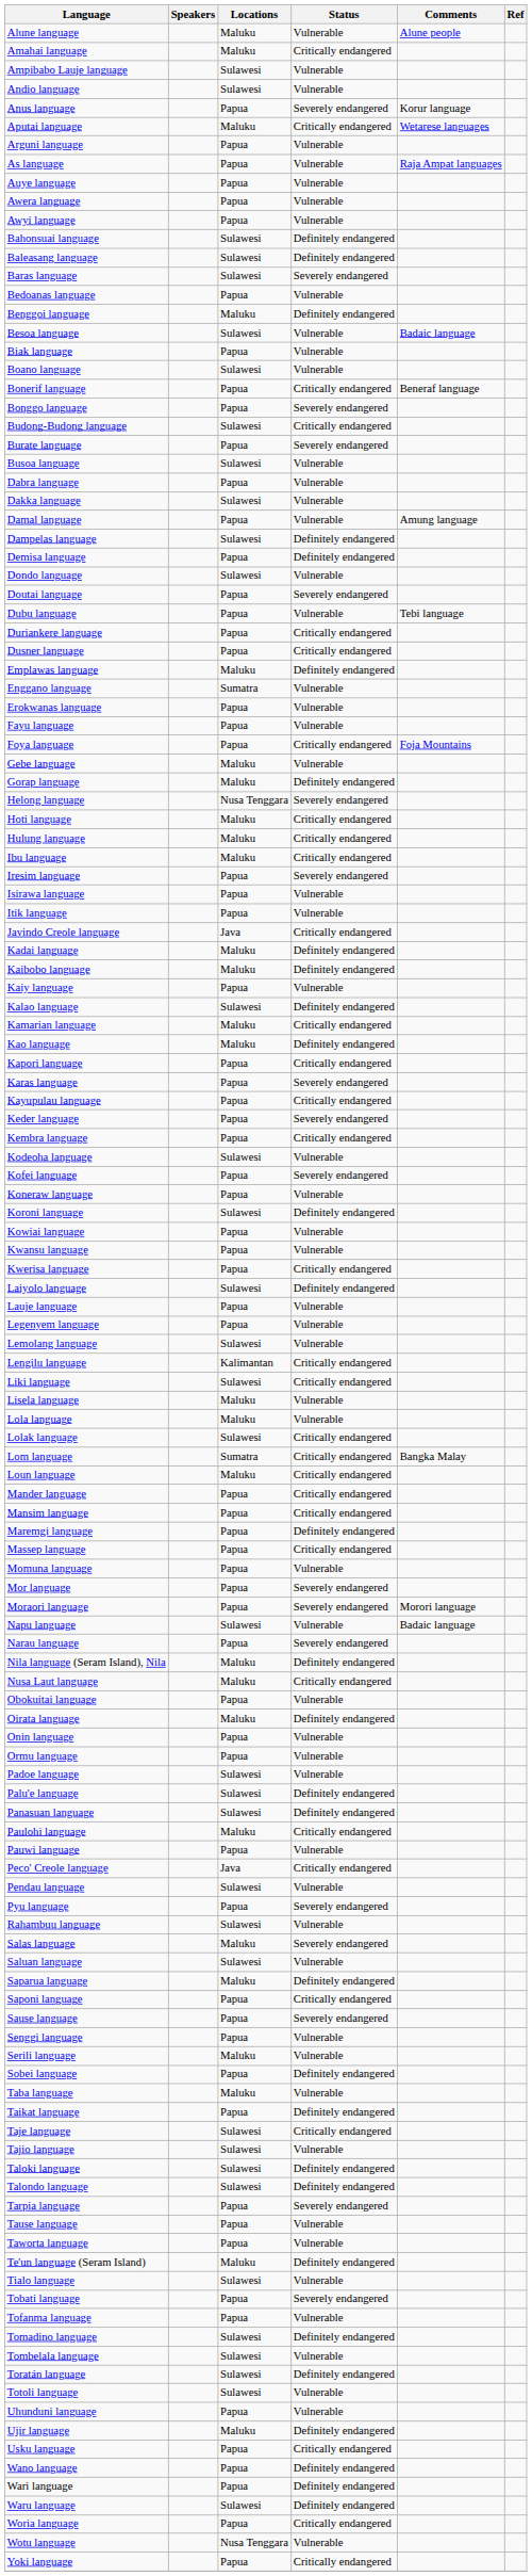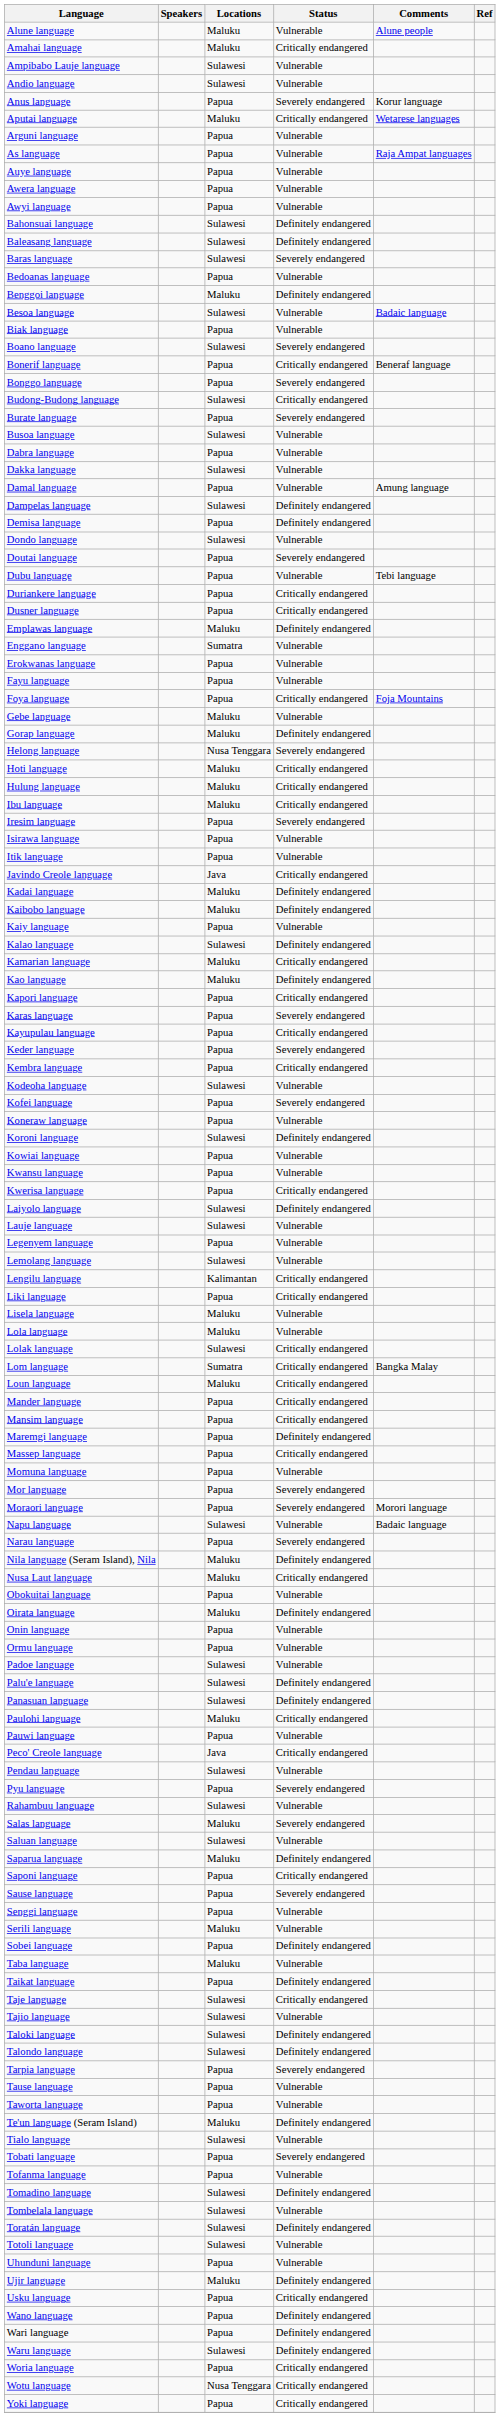 <table class="sortable wikitable" align="center" style="font-size:90%">
 <tr>
 <th>Language</th>
 <th>Speakers</th>
 <th>Locations</th>
 <th>Status</th>
 <th>Comments</th>
 <th>Ref</th>
 </tr>
 <tr>
 <td><a href='#'>Alune language</a></td>
 <td> </td>
 <td>Maluku</td>
 <td>Vulnerable</td>
 <td><a href='#'>Alune people</a></td>
 <td> </td>
 </tr>
 <tr>
 <td><a href='#'>Amahai language</a></td>
 <td> </td>
 <td>Maluku</td>
 <td>Critically endangered</td>
 <td> </td>
 <td> </td>
 </tr>
 <tr>
 <td><a href='#'>Ampibabo Lauje language</a></td>
 <td> </td>
 <td>Sulawesi</td>
 <td>Vulnerable</td>
 <td> </td>
 <td> </td>
 </tr>
 <tr>
 <td><a href='#'>Andio language</a></td>
 <td> </td>
 <td>Sulawesi</td>
 <td>Vulnerable</td>
 <td> </td>
 <td> </td>
 </tr>
 <tr>
 <td><a href='#'>Anus language</a></td>
 <td> </td>
 <td>Papua</td>
 <td>Severely endangered</td>
 <td>Korur language</td>
 <td> </td>
 </tr>
 <tr>
 <td><a href='#'>Aputai language</a></td>
 <td> </td>
 <td>Maluku</td>
 <td>Critically endangered</td>
 <td><a href='#'>Wetarese languages</a></td>
 <td> </td>
 </tr>
 <tr>
 <td><a href='#'>Arguni language</a></td>
 <td> </td>
 <td>Papua</td>
 <td>Vulnerable</td>
 <td> </td>
 <td> </td>
 </tr>
 <tr>
 <td><a href='#'>As language</a></td>
 <td> </td>
 <td>Papua</td>
 <td>Vulnerable</td>
 <td><a href='#'>Raja Ampat languages</a></td>
 <td> </td>
 </tr>
 <tr>
 <td><a href='#'>Auye language</a></td>
 <td> </td>
 <td>Papua</td>
 <td>Vulnerable</td>
 <td> </td>
 <td> </td>
 </tr>
 <tr>
 <td><a href='#'>Awera language</a></td>
 <td> </td>
 <td>Papua</td>
 <td>Vulnerable</td>
 <td> </td>
 <td> </td>
 </tr>
 <tr>
 <td><a href='#'>Awyi language</a></td>
 <td> </td>
 <td>Papua</td>
 <td>Vulnerable</td>
 <td> </td>
 <td> </td>
 </tr>
 <tr>
 <td><a href='#'>Bahonsuai language</a></td>
 <td> </td>
 <td>Sulawesi</td>
 <td>Definitely endangered</td>
 <td> </td>
 <td> </td>
 </tr>
 <tr>
 <td><a href='#'>Baleasang language</a></td>
 <td> </td>
 <td>Sulawesi</td>
 <td>Definitely endangered</td>
 <td> </td>
 <td> </td>
 </tr>
 <tr>
 <td><a href='#'>Baras language</a></td>
 <td> </td>
 <td>Sulawesi</td>
 <td>Severely endangered</td>
 <td> </td>
 <td> </td>
 </tr>
 <tr>
 <td><a href='#'>Bedoanas language</a></td>
 <td> </td>
 <td>Papua</td>
 <td>Vulnerable</td>
 <td> </td>
 <td> </td>
 </tr>
 <tr>
 <td><a href='#'>Benggoi language</a></td>
 <td> </td>
 <td>Maluku</td>
 <td>Definitely endangered</td>
 <td> </td>
 <td> </td>
 </tr>
 <tr>
 <td><a href='#'>Besoa language</a></td>
 <td> </td>
 <td>Sulawesi</td>
 <td>Vulnerable</td>
 <td><a href='#'>Badaic language</a></td>
 <td> </td>
 </tr>
 <tr>
 <td><a href='#'>Biak language</a></td>
 <td> </td>
 <td>Papua</td>
 <td>Vulnerable</td>
 <td> </td>
 <td> </td>
 </tr>
 <tr>
 <td><a href='#'>Boano language</a></td>
 <td> </td>
 <td>Sulawesi</td>
-<td>Vulnerable</td>
+<td>Severely endangered</td>
 <td> </td>
 <td> </td>
 </tr>
 <tr>
 <td><a href='#'>Bonerif language</a></td>
 <td> </td>
 <td>Papua</td>
 <td>Critically endangered</td>
 <td>Beneraf language</td>
 <td> </td>
 </tr>
 <tr>
 <td><a href='#'>Bonggo language</a></td>
 <td> </td>
 <td>Papua</td>
 <td>Severely endangered</td>
 <td> </td>
 <td> </td>
 </tr>
 <tr>
 <td><a href='#'>Budong-Budong language</a></td>
 <td> </td>
 <td>Sulawesi</td>
 <td>Critically endangered</td>
 <td> </td>
 <td> </td>
 </tr>
 <tr>
 <td><a href='#'>Burate language</a></td>
 <td> </td>
 <td>Papua</td>
 <td>Severely endangered</td>
 <td> </td>
 <td> </td>
 </tr>
 <tr>
 <td><a href='#'>Busoa language</a></td>
 <td> </td>
 <td>Sulawesi</td>
 <td>Vulnerable</td>
 <td> </td>
 <td> </td>
 </tr>
 <tr>
 <td><a href='#'>Dabra language</a></td>
 <td> </td>
 <td>Papua</td>
 <td>Vulnerable</td>
 <td> </td>
 <td> </td>
 </tr>
 <tr>
 <td><a href='#'>Dakka language</a></td>
 <td> </td>
 <td>Sulawesi</td>
 <td>Vulnerable</td>
 <td> </td>
 <td> </td>
 </tr>
 <tr>
 <td><a href='#'>Damal language</a></td>
 <td> </td>
 <td>Papua</td>
 <td>Vulnerable</td>
 <td>Amung language</td>
 <td> </td>
 </tr>
 <tr>
 <td><a href='#'>Dampelas language</a></td>
 <td> </td>
 <td>Sulawesi</td>
 <td>Definitely endangered</td>
 <td> </td>
 <td> </td>
 </tr>
 <tr>
 <td><a href='#'>Demisa language</a></td>
 <td> </td>
 <td>Papua</td>
 <td>Definitely endangered</td>
 <td> </td>
 <td> </td>
 </tr>
 <tr>
 <td><a href='#'>Dondo language</a></td>
 <td> </td>
 <td>Sulawesi</td>
 <td>Vulnerable</td>
 <td> </td>
 <td> </td>
 </tr>
 <tr>
 <td><a href='#'>Doutai language</a></td>
 <td> </td>
 <td>Papua</td>
 <td>Severely endangered</td>
 <td> </td>
 <td> </td>
 </tr>
 <tr>
 <td><a href='#'>Dubu language</a></td>
 <td> </td>
 <td>Papua</td>
 <td>Vulnerable</td>
 <td>Tebi language</td>
 <td> </td>
 </tr>
 <tr>
 <td><a href='#'>Duriankere language</a></td>
 <td> </td>
 <td>Papua</td>
 <td>Critically endangered</td>
 <td> </td>
 <td> </td>
 </tr>
 <tr>
 <td><a href='#'>Dusner language</a></td>
 <td> </td>
 <td>Papua</td>
 <td>Critically endangered</td>
 <td> </td>
 <td> </td>
 </tr>
 <tr>
 <td><a href='#'>Emplawas language</a></td>
 <td> </td>
 <td>Maluku</td>
 <td>Definitely endangered</td>
 <td> </td>
 <td> </td>
 </tr>
 <tr>
 <td><a href='#'>Enggano language</a></td>
 <td> </td>
 <td>Sumatra</td>
 <td>Vulnerable</td>
 <td> </td>
 <td> </td>
 </tr>
 <tr>
 <td><a href='#'>Erokwanas language</a></td>
 <td> </td>
 <td>Papua</td>
 <td>Vulnerable</td>
 <td> </td>
 <td> </td>
 </tr>
 <tr>
 <td><a href='#'>Fayu language</a></td>
 <td> </td>
 <td>Papua</td>
 <td>Vulnerable</td>
 <td> </td>
 <td> </td>
 </tr>
 <tr>
 <td><a href='#'>Foya language</a></td>
 <td> </td>
 <td>Papua</td>
 <td>Critically endangered</td>
 <td><a href='#'>Foja Mountains</a></td>
 <td> </td>
 </tr>
 <tr>
 <td><a href='#'>Gebe language</a></td>
 <td> </td>
 <td>Maluku</td>
 <td>Vulnerable</td>
 <td> </td>
 <td> </td>
 </tr>
 <tr>
 <td><a href='#'>Gorap language</a></td>
 <td> </td>
 <td>Maluku</td>
 <td>Definitely endangered</td>
 <td> </td>
 <td> </td>
 </tr>
 <tr>
 <td><a href='#'>Helong language</a></td>
 <td> </td>
 <td>Nusa Tenggara</td>
 <td>Severely endangered</td>
 <td> </td>
 <td> </td>
 </tr>
 <tr>
 <td><a href='#'>Hoti language</a></td>
 <td> </td>
 <td>Maluku</td>
 <td>Critically endangered</td>
 <td> </td>
 <td> </td>
 </tr>
 <tr>
 <td><a href='#'>Hulung language</a></td>
 <td> </td>
 <td>Maluku</td>
 <td>Critically endangered</td>
 <td> </td>
 <td> </td>
 </tr>
 <tr>
 <td><a href='#'>Ibu language</a></td>
 <td> </td>
 <td>Maluku</td>
 <td>Critically endangered</td>
 <td> </td>
 <td> </td>
 </tr>
 <tr>
 <td><a href='#'>Iresim language</a></td>
 <td> </td>
 <td>Papua</td>
 <td>Severely endangered</td>
 <td> </td>
 <td> </td>
 </tr>
 <tr>
 <td><a href='#'>Isirawa language</a></td>
 <td> </td>
 <td>Papua</td>
 <td>Vulnerable</td>
 <td> </td>
 <td> </td>
 </tr>
 <tr>
 <td><a href='#'>Itik language</a></td>
 <td> </td>
 <td>Papua</td>
 <td>Vulnerable</td>
 <td> </td>
 <td> </td>
 </tr>
 <tr>
 <td><a href='#'>Javindo Creole language</a></td>
 <td> </td>
 <td>Java</td>
 <td>Critically endangered</td>
 <td> </td>
 <td> </td>
 </tr>
 <tr>
 <td><a href='#'>Kadai language</a></td>
 <td> </td>
 <td>Maluku</td>
 <td>Definitely endangered</td>
 <td> </td>
 <td> </td>
 </tr>
 <tr>
 <td><a href='#'>Kaibobo language</a></td>
 <td> </td>
 <td>Maluku</td>
 <td>Definitely endangered</td>
 <td> </td>
 <td> </td>
 </tr>
 <tr>
 <td><a href='#'>Kaiy language</a></td>
 <td> </td>
 <td>Papua</td>
 <td>Vulnerable</td>
 <td> </td>
 <td> </td>
 </tr>
 <tr>
 <td><a href='#'>Kalao language</a></td>
 <td> </td>
 <td>Sulawesi</td>
 <td>Definitely endangered</td>
 <td> </td>
 <td> </td>
 </tr>
 <tr>
 <td><a href='#'>Kamarian language</a></td>
 <td> </td>
 <td>Maluku</td>
 <td>Critically endangered</td>
 <td> </td>
 <td> </td>
 </tr>
 <tr>
 <td><a href='#'>Kao language</a></td>
 <td> </td>
 <td>Maluku</td>
 <td>Definitely endangered</td>
 <td> </td>
 <td> </td>
 </tr>
 <tr>
 <td><a href='#'>Kapori language</a></td>
 <td> </td>
 <td>Papua</td>
 <td>Critically endangered</td>
 <td> </td>
 <td> </td>
 </tr>
 <tr>
 <td><a href='#'>Karas language</a></td>
 <td> </td>
 <td>Papua</td>
 <td>Severely endangered</td>
 <td> </td>
 <td> </td>
 </tr>
 <tr>
 <td><a href='#'>Kayupulau language</a></td>
 <td> </td>
 <td>Papua</td>
 <td>Critically endangered</td>
 <td> </td>
 <td> </td>
 </tr>
 <tr>
 <td><a href='#'>Keder language</a></td>
 <td> </td>
 <td>Papua</td>
 <td>Severely endangered</td>
 <td> </td>
 <td> </td>
 </tr>
 <tr>
 <td><a href='#'>Kembra language</a></td>
 <td> </td>
 <td>Papua</td>
 <td>Critically endangered</td>
 <td> </td>
 <td> </td>
 </tr>
 <tr>
 <td><a href='#'>Kodeoha language</a></td>
 <td> </td>
 <td>Sulawesi</td>
 <td>Vulnerable</td>
 <td> </td>
 <td> </td>
 </tr>
 <tr>
 <td><a href='#'>Kofei language</a></td>
 <td> </td>
 <td>Papua</td>
 <td>Severely endangered</td>
 <td> </td>
 <td> </td>
 </tr>
 <tr>
 <td><a href='#'>Koneraw language</a></td>
 <td> </td>
 <td>Papua</td>
 <td>Vulnerable</td>
 <td> </td>
 <td> </td>
 </tr>
 <tr>
 <td><a href='#'>Koroni language</a></td>
 <td> </td>
 <td>Sulawesi</td>
 <td>Definitely endangered</td>
 <td> </td>
 <td> </td>
 </tr>
 <tr>
 <td><a href='#'>Kowiai language</a></td>
 <td> </td>
 <td>Papua</td>
 <td>Vulnerable</td>
 <td> </td>
 <td> </td>
 </tr>
 <tr>
 <td><a href='#'>Kwansu language</a></td>
 <td> </td>
 <td>Papua</td>
 <td>Vulnerable</td>
 <td> </td>
 <td> </td>
 </tr>
 <tr>
 <td><a href='#'>Kwerisa language</a></td>
 <td> </td>
 <td>Papua</td>
 <td>Critically endangered</td>
 <td> </td>
 <td> </td>
 </tr>
 <tr>
 <td><a href='#'>Laiyolo language</a></td>
 <td> </td>
 <td>Sulawesi</td>
 <td>Definitely endangered</td>
 <td> </td>
 <td> </td>
 </tr>
 <tr>
 <td><a href='#'>Lauje language</a></td>
 <td> </td>
-<td>Papua</td>
+<td>Sulawesi</td>
 <td>Vulnerable</td>
 <td> </td>
 <td> </td>
 </tr>
 <tr>
 <td><a href='#'>Legenyem language</a></td>
 <td> </td>
 <td>Papua</td>
 <td>Vulnerable</td>
 <td> </td>
 <td> </td>
 </tr>
 <tr>
 <td><a href='#'>Lemolang language</a></td>
 <td> </td>
 <td>Sulawesi</td>
 <td>Vulnerable</td>
 <td> </td>
 <td> </td>
 </tr>
 <tr>
 <td><a href='#'>Lengilu language</a></td>
 <td> </td>
 <td>Kalimantan</td>
 <td>Critically endangered</td>
 <td> </td>
 <td> </td>
 </tr>
 <tr>
 <td><a href='#'>Liki language</a></td>
 <td> </td>
-<td>Sulawesi</td>
+<td>Papua</td>
 <td>Critically endangered</td>
 <td> </td>
 <td> </td>
 </tr>
 <tr>
 <td><a href='#'>Lisela language</a></td>
 <td> </td>
 <td>Maluku</td>
 <td>Vulnerable</td>
 <td> </td>
 <td> </td>
 </tr>
 <tr>
 <td><a href='#'>Lola language</a></td>
 <td> </td>
 <td>Maluku</td>
 <td>Vulnerable</td>
 <td> </td>
 <td> </td>
 </tr>
 <tr>
 <td><a href='#'>Lolak language</a></td>
 <td> </td>
 <td>Sulawesi</td>
 <td>Critically endangered</td>
 <td> </td>
 <td> </td>
 </tr>
 <tr>
 <td><a href='#'>Lom language</a></td>
 <td> </td>
 <td>Sumatra</td>
 <td>Critically endangered</td>
 <td>Bangka Malay</td>
 <td> </td>
 </tr>
 <tr>
 <td><a href='#'>Loun language</a></td>
 <td> </td>
 <td>Maluku</td>
 <td>Critically endangered</td>
 <td> </td>
 <td> </td>
 </tr>
 <tr>
 <td><a href='#'>Mander language</a></td>
 <td> </td>
 <td>Papua</td>
 <td>Critically endangered</td>
 <td> </td>
 <td> </td>
 </tr>
 <tr>
 <td><a href='#'>Mansim language</a></td>
 <td> </td>
 <td>Papua</td>
 <td>Critically endangered</td>
 <td> </td>
 <td> </td>
 </tr>
 <tr>
 <td><a href='#'>Maremgi language</a></td>
 <td> </td>
 <td>Papua</td>
 <td>Definitely endangered</td>
 <td> </td>
 <td> </td>
 </tr>
 <tr>
 <td><a href='#'>Massep language</a></td>
 <td> </td>
 <td>Papua</td>
 <td>Critically endangered</td>
 <td> </td>
 <td> </td>
 </tr>
 <tr>
 <td><a href='#'>Momuna language</a></td>
 <td> </td>
 <td>Papua</td>
 <td>Vulnerable</td>
 <td> </td>
 <td> </td>
 </tr>
 <tr>
 <td><a href='#'>Mor language</a></td>
 <td> </td>
 <td>Papua</td>
 <td>Severely endangered</td>
 <td> </td>
 <td> </td>
 </tr>
 <tr>
 <td><a href='#'>Moraori language</a></td>
 <td> </td>
 <td>Papua</td>
 <td>Severely endangered</td>
 <td>Morori language</td>
 <td> </td>
 </tr>
 <tr>
 <td><a href='#'>Napu language</a></td>
 <td> </td>
 <td>Sulawesi</td>
 <td>Vulnerable</td>
 <td>Badaic language</td>
 <td> </td>
 </tr>
 <tr>
 <td><a href='#'>Narau language</a></td>
 <td> </td>
 <td>Papua</td>
 <td>Severely endangered</td>
 <td> </td>
 <td> </td>
 </tr>
 <tr>
 <td><a href='#'>Nila language</a> (Seram Island), <a href='#'>Nila</a></td>
 <td> </td>
 <td>Maluku</td>
 <td>Definitely endangered</td>
 <td> </td>
 <td> </td>
 </tr>
 <tr>
 <td><a href='#'>Nusa Laut language</a></td>
 <td> </td>
 <td>Maluku</td>
 <td>Critically endangered</td>
 <td> </td>
 <td> </td>
 </tr>
 <tr>
 <td><a href='#'>Obokuitai language</a></td>
 <td> </td>
 <td>Papua</td>
 <td>Vulnerable</td>
 <td> </td>
 <td> </td>
 </tr>
 <tr>
 <td><a href='#'>Oirata language</a></td>
 <td> </td>
 <td>Maluku</td>
 <td>Definitely endangered</td>
 <td> </td>
 <td> </td>
 </tr>
 <tr>
 <td><a href='#'>Onin language</a></td>
 <td> </td>
 <td>Papua</td>
 <td>Vulnerable</td>
 <td> </td>
 <td> </td>
 </tr>
 <tr>
 <td><a href='#'>Ormu language</a></td>
 <td> </td>
 <td>Papua</td>
 <td>Vulnerable</td>
 <td> </td>
 <td> </td>
 </tr>
 <tr>
 <td><a href='#'>Padoe language</a></td>
 <td> </td>
 <td>Sulawesi</td>
 <td>Vulnerable</td>
 <td> </td>
 <td> </td>
 </tr>
 <tr>
 <td><a href='#'>Palu'e language</a></td>
 <td> </td>
 <td>Sulawesi</td>
 <td>Definitely endangered</td>
 <td> </td>
 <td> </td>
 </tr>
 <tr>
 <td><a href='#'>Panasuan language</a></td>
 <td> </td>
 <td>Sulawesi</td>
 <td>Definitely endangered</td>
 <td> </td>
 <td> </td>
 </tr>
 <tr>
 <td><a href='#'>Paulohi language</a></td>
 <td> </td>
 <td>Maluku</td>
 <td>Critically endangered</td>
 <td> </td>
 <td> </td>
 </tr>
 <tr>
 <td><a href='#'>Pauwi language</a></td>
 <td> </td>
 <td>Papua</td>
 <td>Vulnerable</td>
 <td> </td>
 <td> </td>
 </tr>
 <tr>
 <td><a href='#'>Peco' Creole language</a></td>
 <td> </td>
 <td>Java</td>
 <td>Critically endangered</td>
 <td> </td>
 <td> </td>
 </tr>
 <tr>
 <td><a href='#'>Pendau language</a></td>
 <td> </td>
 <td>Sulawesi</td>
 <td>Vulnerable</td>
 <td> </td>
 <td> </td>
 </tr>
 <tr>
 <td><a href='#'>Pyu language</a></td>
 <td> </td>
 <td>Papua</td>
 <td>Severely endangered</td>
 <td> </td>
 <td> </td>
 </tr>
 <tr>
 <td><a href='#'>Rahambuu language</a></td>
 <td> </td>
 <td>Sulawesi</td>
 <td>Vulnerable</td>
 <td> </td>
 <td> </td>
 </tr>
 <tr>
 <td><a href='#'>Salas language</a></td>
 <td> </td>
 <td>Maluku</td>
 <td>Severely endangered</td>
 <td> </td>
 <td> </td>
 </tr>
 <tr>
 <td><a href='#'>Saluan language</a></td>
 <td> </td>
 <td>Sulawesi</td>
 <td>Vulnerable</td>
 <td> </td>
 <td> </td>
 </tr>
 <tr>
 <td><a href='#'>Saparua language</a></td>
 <td> </td>
 <td>Maluku</td>
 <td>Definitely endangered</td>
 <td> </td>
 <td> </td>
 </tr>
 <tr>
 <td><a href='#'>Saponi language</a></td>
 <td> </td>
 <td>Papua</td>
 <td>Critically endangered</td>
 <td> </td>
 <td> </td>
 </tr>
 <tr>
 <td><a href='#'>Sause language</a></td>
 <td> </td>
 <td>Papua</td>
 <td>Severely endangered</td>
 <td> </td>
 <td> </td>
 </tr>
 <tr>
 <td><a href='#'>Senggi language</a></td>
 <td> </td>
 <td>Papua</td>
 <td>Vulnerable</td>
 <td> </td>
 <td> </td>
 </tr>
 <tr>
 <td><a href='#'>Serili language</a></td>
 <td> </td>
 <td>Maluku</td>
 <td>Vulnerable</td>
 <td> </td>
 <td> </td>
 </tr>
 <tr>
 <td><a href='#'>Sobei language</a></td>
 <td> </td>
 <td>Papua</td>
 <td>Definitely endangered</td>
 <td> </td>
 <td> </td>
 </tr>
 <tr>
 <td><a href='#'>Taba language</a></td>
 <td> </td>
 <td>Maluku</td>
 <td>Vulnerable</td>
 <td> </td>
 <td> </td>
 </tr>
 <tr>
 <td><a href='#'>Taikat language</a></td>
 <td> </td>
 <td>Papua</td>
 <td>Definitely endangered</td>
 <td> </td>
 <td> </td>
 </tr>
 <tr>
 <td><a href='#'>Taje language</a></td>
 <td> </td>
 <td>Sulawesi</td>
 <td>Critically endangered</td>
 <td> </td>
 <td> </td>
 </tr>
 <tr>
 <td><a href='#'>Tajio language</a></td>
 <td> </td>
 <td>Sulawesi</td>
 <td>Vulnerable</td>
 <td> </td>
 <td> </td>
 </tr>
 <tr>
 <td><a href='#'>Taloki language</a></td>
 <td> </td>
 <td>Sulawesi</td>
 <td>Definitely endangered</td>
 <td> </td>
 <td> </td>
 </tr>
 <tr>
 <td><a href='#'>Talondo language</a></td>
 <td> </td>
 <td>Sulawesi</td>
 <td>Definitely endangered</td>
 <td> </td>
 <td> </td>
 </tr>
 <tr>
 <td><a href='#'>Tarpia language</a></td>
 <td> </td>
 <td>Papua</td>
 <td>Severely endangered</td>
 <td> </td>
 <td> </td>
 </tr>
 <tr>
 <td><a href='#'>Tause language</a></td>
 <td> </td>
 <td>Papua</td>
 <td>Vulnerable</td>
 <td> </td>
 <td> </td>
 </tr>
 <tr>
 <td><a href='#'>Taworta language</a></td>
 <td> </td>
 <td>Papua</td>
 <td>Vulnerable</td>
 <td> </td>
 <td> </td>
 </tr>
 <tr>
 <td><a href='#'>Te'un language</a> (Seram Island)</td>
 <td> </td>
 <td>Maluku</td>
 <td>Definitely endangered</td>
 <td> </td>
 <td> </td>
 </tr>
 <tr>
 <td><a href='#'>Tialo language</a></td>
 <td> </td>
 <td>Sulawesi</td>
 <td>Vulnerable</td>
 <td> </td>
 <td> </td>
 </tr>
 <tr>
 <td><a href='#'>Tobati language</a></td>
 <td> </td>
 <td>Papua</td>
 <td>Severely endangered</td>
 <td> </td>
 <td> </td>
 </tr>
 <tr>
 <td><a href='#'>Tofanma language</a></td>
 <td> </td>
 <td>Papua</td>
 <td>Vulnerable</td>
 <td> </td>
 <td> </td>
 </tr>
 <tr>
 <td><a href='#'>Tomadino language</a></td>
 <td> </td>
 <td>Sulawesi</td>
 <td>Definitely endangered</td>
 <td> </td>
 <td> </td>
 </tr>
 <tr>
 <td><a href='#'>Tombelala language</a></td>
 <td> </td>
 <td>Sulawesi</td>
 <td>Vulnerable</td>
 <td> </td>
 <td> </td>
 </tr>
 <tr>
 <td><a href='#'>Toratán language</a></td>
 <td> </td>
 <td>Sulawesi</td>
 <td>Definitely endangered</td>
 <td> </td>
 <td> </td>
 </tr>
 <tr>
 <td><a href='#'>Totoli language</a></td>
 <td> </td>
 <td>Sulawesi</td>
 <td>Vulnerable</td>
 <td> </td>
 <td> </td>
 </tr>
 <tr>
 <td><a href='#'>Uhunduni language</a></td>
 <td> </td>
 <td>Papua</td>
 <td>Vulnerable</td>
 <td> </td>
 <td> </td>
 </tr>
 <tr>
 <td><a href='#'>Ujir language</a></td>
 <td> </td>
 <td>Maluku</td>
 <td>Definitely endangered</td>
 <td> </td>
 <td> </td>
 </tr>
 <tr>
 <td><a href='#'>Usku language</a></td>
 <td> </td>
 <td>Papua</td>
 <td>Critically endangered</td>
 <td> </td>
 <td> </td>
 </tr>
 <tr>
 <td><a href='#'>Wano language</a></td>
 <td> </td>
 <td>Papua</td>
 <td>Definitely endangered</td>
 <td> </td>
 <td> </td>
 </tr>
 <tr>
 <td>Wari language</td>
 <td> </td>
 <td>Papua</td>
 <td>Definitely endangered</td>
 <td> </td>
 <td> </td>
 </tr>
 <tr>
 <td><a href='#'>Waru language</a></td>
 <td> </td>
 <td>Sulawesi</td>
 <td>Definitely endangered</td>
 <td> </td>
 <td> </td>
 </tr>
 <tr>
 <td><a href='#'>Woria language</a></td>
 <td> </td>
 <td>Papua</td>
 <td>Critically endangered</td>
 <td> </td>
 <td> </td>
 </tr>
 <tr>
 <td><a href='#'>Wotu language</a></td>
 <td> </td>
 <td>Nusa Tenggara</td>
-<td>Vulnerable</td>
+<td>Critically endangered</td>
 <td> </td>
 <td> </td>
 </tr>
 <tr>
 <td><a href='#'>Yoki language</a></td>
 <td> </td>
 <td>Papua</td>
 <td>Critically endangered</td>
 <td> </td>
 <td> </td>
 </tr>
 <tr>
 </tr>
 </table>
